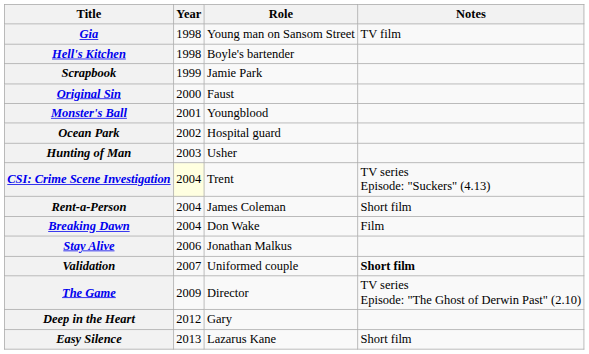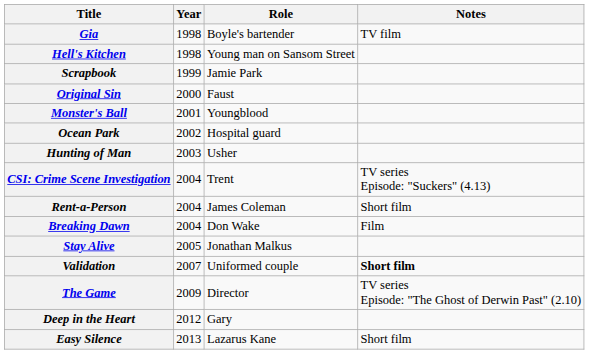 <table class="wikitable plainrowheaders sortable">
 <tr>
 <th scope="col">Title</th>
 <th scope="col">Year</th>
 <th scope="col">Role</th>
 <th scope="col" class="unsortable">Notes</th>
 </tr>
 <tr>
 <th scope="row"><em><a href='#'>Gia</a></em></th>
 <td>1998</td>
-<td>Young man on Sansom Street</td>
+<td>Boyle's bartender</td>
 <td>TV film</td>
 </tr>
 <tr>
 <th scope="row"><em><a href='#'>Hell's Kitchen</a></em></th>
 <td>1998</td>
-<td>Boyle's bartender</td>
+<td>Young man on Sansom Street</td>
 <td></td>
 </tr>
 <tr>
 <th scope="row"><em>Scrapbook</em></th>
 <td>1999</td>
 <td>Jamie Park</td>
 <td></td>
 </tr>
 <tr>
 <th scope="row"><em><a href='#'>Original Sin</a></em></th>
 <td>2000</td>
 <td>Faust</td>
 <td></td>
 </tr>
 <tr>
 <th scope="row"><em><a href='#'>Monster's Ball</a></em></th>
 <td>2001</td>
 <td>Youngblood</td>
 <td></td>
 </tr>
 <tr>
 <th scope="row"><em>Ocean Park </em></th>
 <td>2002</td>
 <td>Hospital guard</td>
 <td></td>
 </tr>
 <tr>
 <th scope="row"><em>Hunting of Man</em></th>
 <td>2003</td>
 <td>Usher</td>
 <td></td>
 </tr>
 <tr>
 <th scope="row"><em><a href='#'>CSI: Crime Scene Investigation</a></em></th>
-<td style="background: lightyellow;">2004</td>
+<td>2004</td>
 <td>Trent</td>
 <td>TV series<br>Episode: "Suckers" (4.13)</td>
 </tr>
 <tr>
 <th scope="row"><em>Rent-a-Person</em></th>
 <td>2004</td>
 <td>James Coleman</td>
 <td>Short film</td>
 </tr>
 <tr>
 <th scope="row"><em><a href='#'>Breaking Dawn</a></em></th>
 <td>2004</td>
 <td>Don Wake</td>
 <td>Film</td>
 </tr>
 <tr>
 <th scope="row"><em><a href='#'>Stay Alive</a></em></th>
-<td>2006</td>
+<td>2005</td>
 <td>Jonathan Malkus</td>
 <td></td>
 </tr>
 <tr>
 <th scope="row"><em>Validation</em></th>
 <td>2007</td>
 <td>Uniformed couple</td>
 <td><strong>Short film</strong></td>
 </tr>
 <tr>
 <th scope="row"><em><a href='#'>The Game</a></em></th>
 <td>2009</td>
 <td>Director</td>
 <td>TV series<br>Episode: "The Ghost of Derwin Past" (2.10)</td>
 </tr>
 <tr>
 <th scope="row"><em>Deep in the Heart</em></th>
 <td>2012</td>
 <td>Gary</td>
 <td></td>
 </tr>
 <tr>
 <th scope="row"><em>Easy Silence</em></th>
 <td>2013</td>
 <td>Lazarus Kane</td>
 <td>Short film</td>
 </tr>
 </table>
